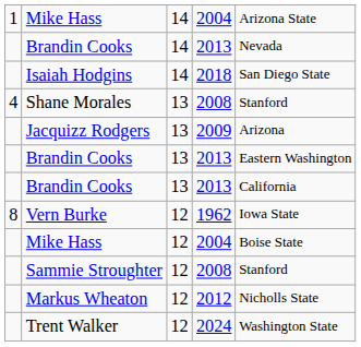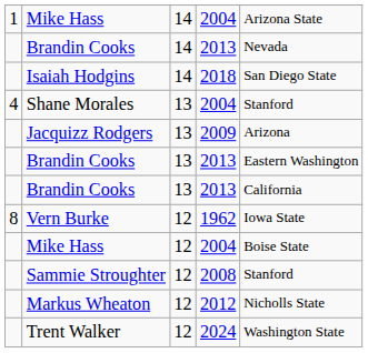 <table class="wikitable">
 <tr>
 </tr>
 <tr>
 <td>1</td>
 <td><a href='#'>Mike Hass</a></td>
 <td>14</td>
 <td><a href='#'>2004</a></td>
 <td style="font-size:80%;">Arizona State</td>
 </tr>
 <tr>
 <td></td>
 <td><a href='#'>Brandin Cooks</a></td>
 <td>14</td>
 <td><a href='#'>2013</a></td>
 <td style="font-size:80%;">Nevada</td>
 </tr>
 <tr>
 <td></td>
 <td><a href='#'>Isaiah Hodgins</a></td>
 <td>14</td>
 <td><a href='#'>2018</a></td>
 <td style="font-size:80%;">San Diego State</td>
 </tr>
 <tr>
 <td>4</td>
 <td>Shane Morales</td>
 <td>13</td>
-<td><a href='#'>2008</a></td>
+<td><a href='#'>2004</a></td>
 <td style="font-size:80%;">Stanford</td>
 </tr>
 <tr>
 <td></td>
 <td><a href='#'>Jacquizz Rodgers</a></td>
 <td>13</td>
 <td><a href='#'>2009</a></td>
 <td style="font-size:80%;">Arizona</td>
 </tr>
 <tr>
 <td></td>
 <td><a href='#'>Brandin Cooks</a></td>
 <td>13</td>
 <td><a href='#'>2013</a></td>
 <td style="font-size:80%;">Eastern Washington</td>
 </tr>
 <tr>
 <td></td>
 <td><a href='#'>Brandin Cooks</a></td>
 <td>13</td>
 <td><a href='#'>2013</a></td>
 <td style="font-size:80%;">California</td>
 </tr>
 <tr>
 <td>8</td>
 <td><a href='#'>Vern Burke</a></td>
 <td>12</td>
 <td><a href='#'>1962</a></td>
 <td style="font-size:80%;">Iowa State</td>
 </tr>
 <tr>
 <td></td>
 <td><a href='#'>Mike Hass</a></td>
 <td>12</td>
 <td><a href='#'>2004</a></td>
 <td style="font-size:80%;">Boise State</td>
 </tr>
 <tr>
 <td></td>
 <td><a href='#'>Sammie Stroughter</a></td>
 <td>12</td>
 <td><a href='#'>2008</a></td>
 <td style="font-size:80%;">Stanford</td>
 </tr>
 <tr>
 <td></td>
 <td><a href='#'>Markus Wheaton</a></td>
 <td>12</td>
 <td><a href='#'>2012</a></td>
 <td style="font-size:80%;">Nicholls State</td>
 </tr>
 <tr>
 <td></td>
 <td>Trent Walker</td>
 <td>12</td>
 <td><a href='#'>2024</a></td>
 <td style="font-size:80%;">Washington State</td>
 </tr>
 </table>
